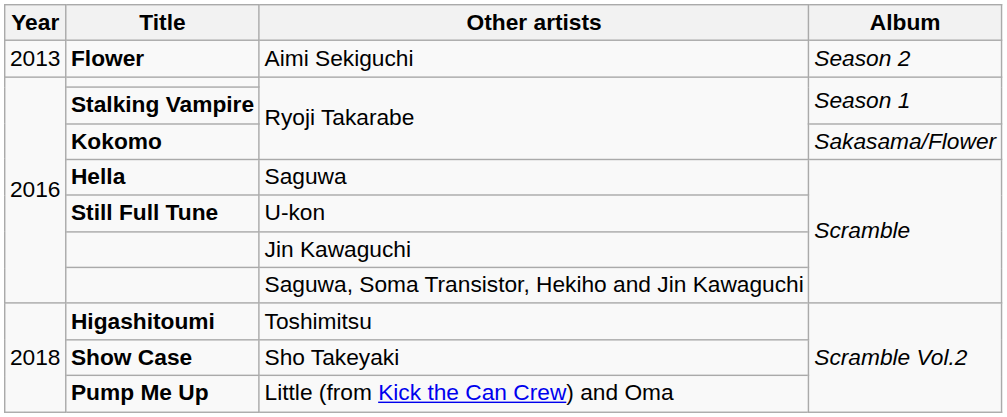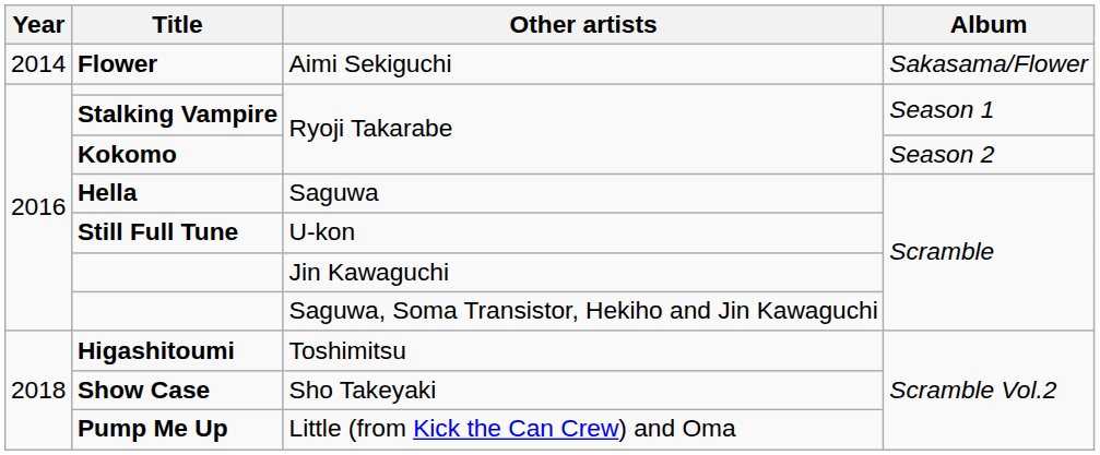 <table class="wikitable plainrowheaders">
 <tr>
 <th>Year</th>
 <th>Title</th>
 <th>Other artists</th>
 <th>Album</th>
 </tr>
 <tr>
-<td>2013</td>
+<td>2014</td>
 <td><strong>Flower</strong></td>
 <td>Aimi Sekiguchi</td>
-<td><em>Season 2</em></td>
+<td><em>Sakasama/Flower</em></td>
 </tr>
 <tr>
 <td rowspan="7">2016</td>
 <td><strong></strong></td>
 <td rowspan="3">Ryoji Takarabe</td>
 <td rowspan="2"><em>Season 1</em></td>
 </tr>
 <tr>
 <td><strong>Stalking Vampire</strong></td>
 </tr>
 <tr>
 <td><strong>Kokomo</strong></td>
-<td><em>Sakasama/Flower</em></td>
+<td><em>Season 2</em></td>
 </tr>
 <tr>
 <td><strong>Hella</strong></td>
 <td>Saguwa</td>
 <td rowspan="4"><em>Scramble</em></td>
 </tr>
 <tr>
 <td><strong>Still Full Tune</strong></td>
 <td>U-kon</td>
 </tr>
 <tr>
 <td><strong></strong></td>
 <td>Jin Kawaguchi</td>
 </tr>
 <tr>
 <td><strong></strong></td>
 <td>Saguwa, Soma Transistor, Hekiho and Jin Kawaguchi</td>
 </tr>
 <tr>
 <td rowspan="3">2018</td>
 <td><strong>Higashitoumi</strong></td>
 <td>Toshimitsu</td>
 <td rowspan="3"><em>Scramble Vol.2</em></td>
 </tr>
 <tr>
 <td><strong>Show Case</strong></td>
 <td>Sho Takeyaki</td>
 </tr>
 <tr>
 <td><strong>Pump Me Up</strong></td>
 <td>Little (from <a href='#'>Kick the Can Crew</a>) and Oma</td>
 </tr>
 </table>
